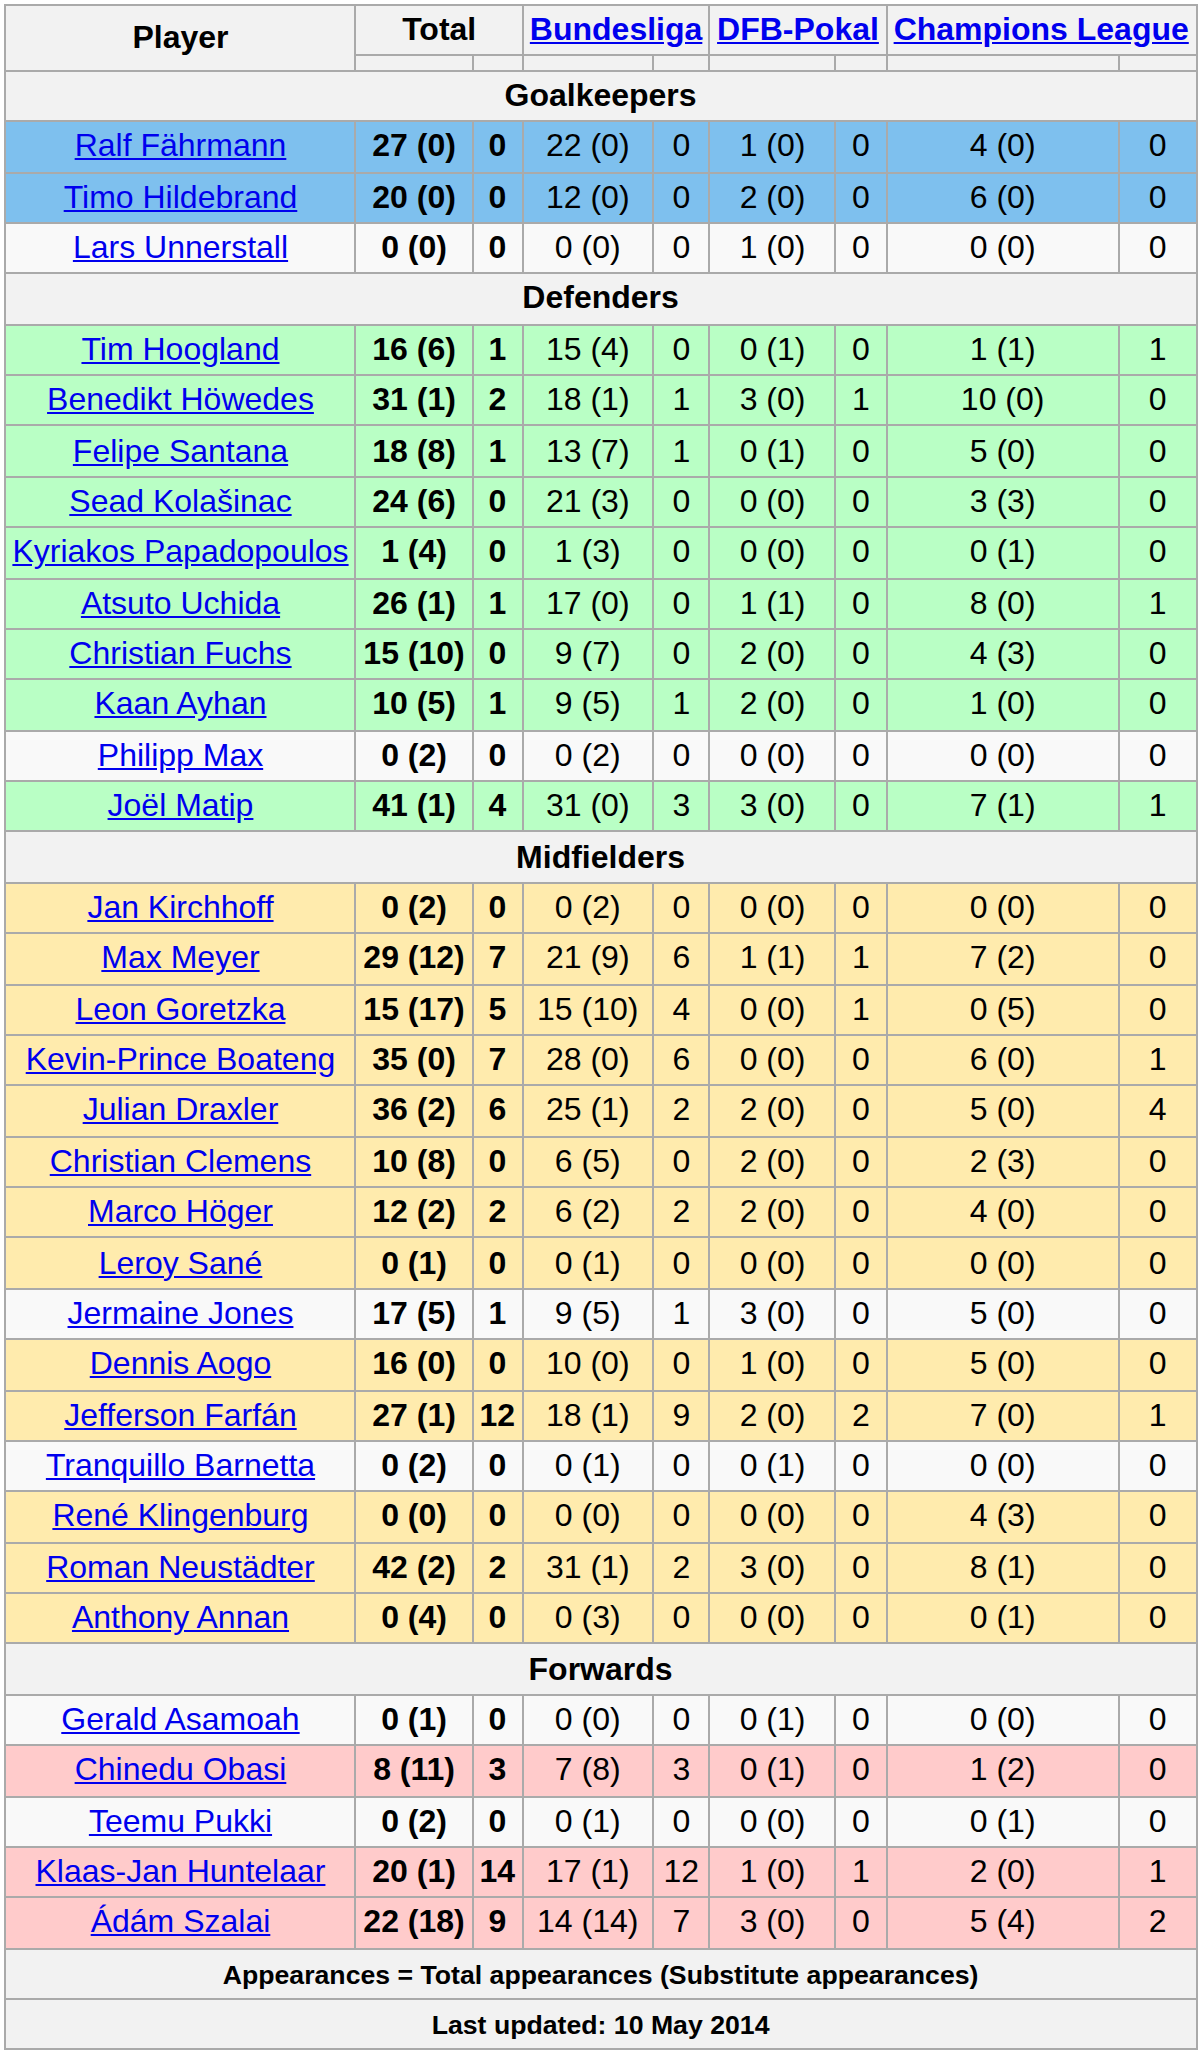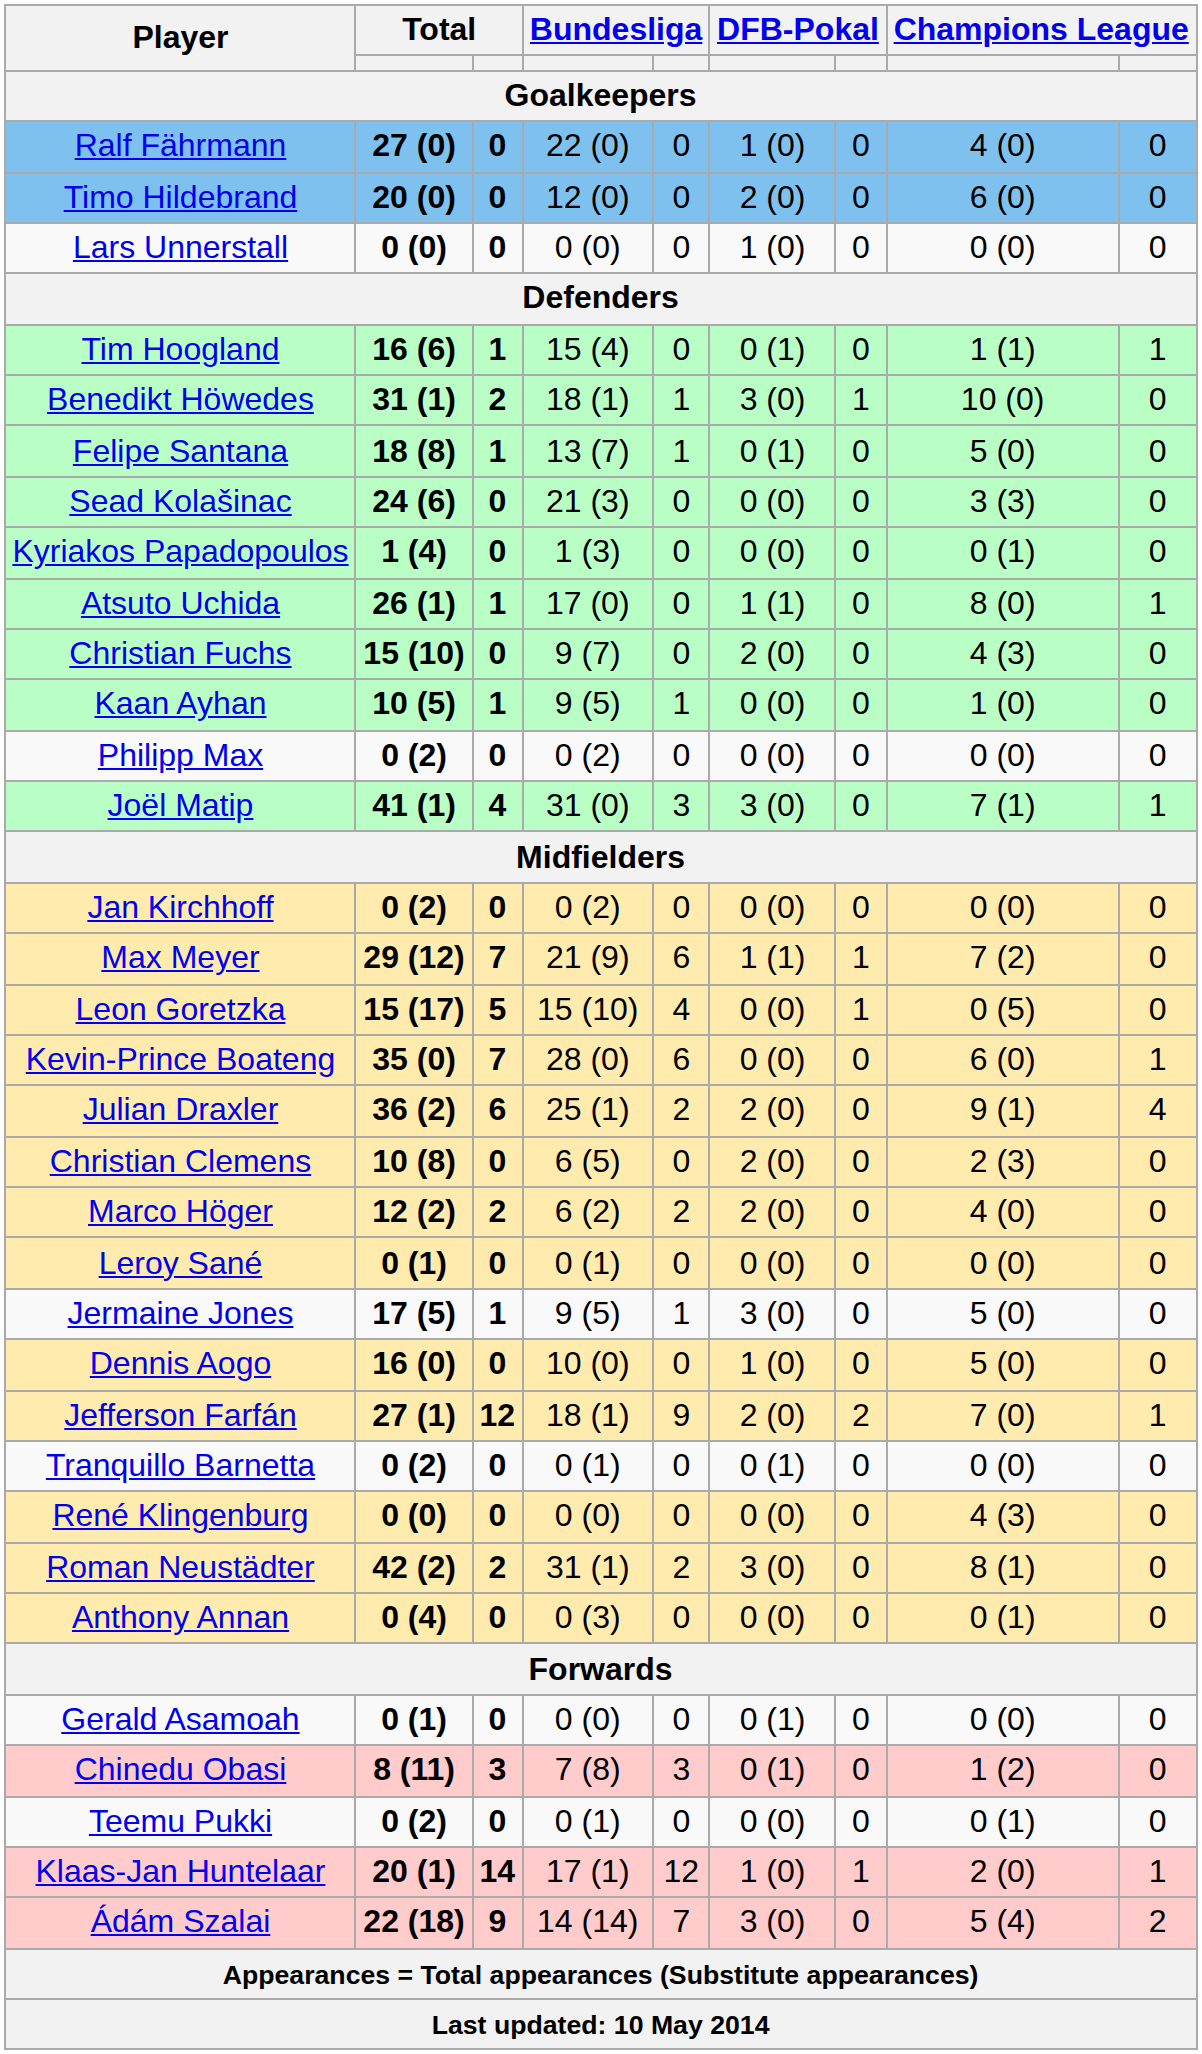 <table class="wikitable" style="text-align: center">
 <tr align="center" style="background:#9C9C9C">
 <th rowspan="2">Player</th>
 <th colspan="2">Total</th>
 <th colspan="2"><a href='#'>Bundesliga</a></th>
 <th colspan="2"><a href='#'>DFB-Pokal</a></th>
 <th colspan="2"><a href='#'>Champions League</a></th>
 </tr>
 <tr style="background:#DCDCDC">
 <th></th>
 <th></th>
 <th></th>
 <th></th>
 <th></th>
 <th></th>
 <th></th>
 <th></th>
 </tr>
 <tr align="center" style="background:#DCDCDC">
 <th colspan="16">Goalkeepers</th>
 </tr>
 <tr align="center" style="background:#7EC0EE">
 <td><a href='#'>Ralf Fährmann</a></td>
 <td><strong>27 (0)</strong> </td>
 <td><strong>0</strong> </td>
 <td>22 (0) </td>
 <td>0 </td>
 <td>1 (0) </td>
 <td>0 </td>
 <td>4 (0) </td>
 <td>0 </td>
 </tr>
 <tr>
 </tr>
 <tr align="center" style="background:#7EC0EE">
 <td><a href='#'>Timo Hildebrand</a></td>
 <td><strong>20 (0)</strong> </td>
 <td><strong>0</strong> </td>
 <td>12 (0) </td>
 <td>0 </td>
 <td>2 (0) </td>
 <td>0 </td>
 <td>6 (0) </td>
 <td>0 </td>
 </tr>
 <tr>
 </tr>
 <tr>
 <td><a href='#'>Lars Unnerstall</a></td>
 <td><strong>0 (0)</strong> </td>
 <td><strong>0</strong> </td>
 <td>0 (0) </td>
 <td>0 </td>
 <td>1 (0) </td>
 <td>0 </td>
 <td>0 (0) </td>
 <td>0 </td>
 </tr>
 <tr>
 </tr>
 <tr align="center" style="background:#7EC0EE">
 <th colspan="16">Defenders</th>
 </tr>
 <tr>
 </tr>
 <tr align="center" style="background:#B9FFC5">
 <td><a href='#'>Tim Hoogland</a></td>
 <td><strong>16 (6)</strong> </td>
 <td><strong>1</strong> </td>
 <td>15 (4) </td>
 <td>0 </td>
 <td>0 (1) </td>
 <td>0 </td>
 <td>1 (1) </td>
 <td>1 </td>
 </tr>
 <tr>
 </tr>
 <tr align="center" style="background:#B9FFC5">
 <td><a href='#'>Benedikt Höwedes</a></td>
 <td><strong>31 (1)</strong> </td>
 <td><strong>2</strong> </td>
 <td>18 (1) </td>
 <td>1 </td>
 <td>3 (0) </td>
 <td>1 </td>
 <td>10 (0) </td>
 <td>0 </td>
 </tr>
 <tr>
 </tr>
 <tr align="center" style="background:#B9FFC5">
 <td><a href='#'>Felipe Santana</a></td>
 <td><strong>18 (8)</strong> </td>
 <td><strong>1</strong> </td>
 <td>13 (7) </td>
 <td>1 </td>
 <td>0 (1) </td>
 <td>0 </td>
 <td>5 (0) </td>
 <td>0 </td>
 </tr>
 <tr>
 </tr>
 <tr align="center" style="background:#B9FFC5">
 <td><a href='#'>Sead Kolašinac</a></td>
 <td><strong>24 (6)</strong> </td>
 <td><strong>0</strong> </td>
 <td>21 (3) </td>
 <td>0 </td>
 <td>0 (0) </td>
 <td>0 </td>
 <td>3 (3) </td>
 <td>0 </td>
 </tr>
 <tr>
 </tr>
 <tr align="center" style="background:#B9FFC5">
 <td><a href='#'>Kyriakos Papadopoulos</a></td>
 <td><strong>1 (4)</strong> </td>
 <td><strong>0</strong> </td>
 <td>1 (3) </td>
 <td>0 </td>
 <td>0 (0) </td>
 <td>0 </td>
 <td>0 (1) </td>
 <td>0 </td>
 </tr>
 <tr>
 </tr>
 <tr align="center" style="background:#B9FFC5">
 <td><a href='#'>Atsuto Uchida</a></td>
 <td><strong>26 (1)</strong> </td>
 <td><strong>1</strong> </td>
 <td>17 (0) </td>
 <td>0 </td>
 <td>1 (1) </td>
 <td>0 </td>
 <td>8 (0) </td>
 <td>1 </td>
 </tr>
 <tr>
 </tr>
 <tr align="center" style="background:#B9FFC5">
 <td><a href='#'>Christian Fuchs</a></td>
 <td><strong>15 (10)</strong> </td>
 <td><strong>0</strong> </td>
 <td>9 (7) </td>
 <td>0 </td>
 <td>2 (0) </td>
 <td>0 </td>
 <td>4 (3) </td>
 <td>0 </td>
 </tr>
 <tr>
 </tr>
 <tr align="center" style="background:#B9FFC5">
 <td><a href='#'>Kaan Ayhan</a></td>
 <td><strong>10 (5)</strong> </td>
 <td><strong>1</strong> </td>
 <td>9 (5) </td>
 <td>1 </td>
-<td>2 (0) </td>
+<td>0 (0) </td>
 <td>0 </td>
 <td>1 (0) </td>
 <td>0 </td>
 </tr>
 <tr>
 </tr>
 <tr>
 <td><a href='#'>Philipp Max</a></td>
 <td><strong>0 (2)</strong> </td>
 <td><strong>0</strong> </td>
 <td>0 (2) </td>
 <td>0 </td>
 <td>0 (0) </td>
 <td>0 </td>
 <td>0 (0) </td>
 <td>0 </td>
 </tr>
 <tr>
 </tr>
 <tr align="center" style="background:#B9FFC5">
 <td><a href='#'>Joël Matip</a></td>
 <td><strong>41 (1)</strong> </td>
 <td><strong>4</strong> </td>
 <td>31 (0) </td>
 <td>3 </td>
 <td>3 (0) </td>
 <td>0 </td>
 <td>7 (1) </td>
 <td>1 </td>
 </tr>
 <tr>
 </tr>
 <tr align="center" style="background:#DCDCDC">
 <th colspan="16">Midfielders</th>
 </tr>
 <tr align="center" style="background:#FFEBAD">
 <td><a href='#'>Jan Kirchhoff</a></td>
 <td><strong>0 (2)</strong> </td>
 <td><strong>0</strong> </td>
 <td>0 (2) </td>
 <td>0 </td>
 <td>0 (0) </td>
 <td>0 </td>
 <td>0 (0) </td>
 <td>0 </td>
 </tr>
 <tr>
 </tr>
 <tr align="center" style="background:#FFEBAD">
 <td><a href='#'>Max Meyer</a></td>
 <td><strong>29 (12)</strong> </td>
 <td><strong>7</strong> </td>
 <td>21 (9) </td>
 <td>6 </td>
 <td>1 (1) </td>
 <td>1 </td>
 <td>7 (2) </td>
 <td>0 </td>
 </tr>
 <tr>
 </tr>
 <tr align="center" style="background:#FFEBAD">
 <td><a href='#'>Leon Goretzka</a></td>
 <td><strong>15 (17)</strong> </td>
 <td><strong>5</strong> </td>
 <td>15 (10) </td>
 <td>4 </td>
 <td>0 (0) </td>
 <td>1 </td>
 <td>0 (5) </td>
 <td>0 </td>
 </tr>
 <tr>
 </tr>
 <tr align="center" style="background:#FFEBAD">
 <td><a href='#'>Kevin-Prince Boateng</a></td>
 <td><strong>35 (0)</strong> </td>
 <td><strong>7</strong> </td>
 <td>28 (0) </td>
 <td>6 </td>
 <td>0 (0) </td>
 <td>0 </td>
 <td>6 (0) </td>
 <td>1 </td>
 </tr>
 <tr>
 </tr>
 <tr align="center" style="background:#FFEBAD">
 <td><a href='#'>Julian Draxler</a></td>
 <td><strong>36 (2)</strong> </td>
 <td><strong>6</strong> </td>
 <td>25 (1) </td>
 <td>2 </td>
 <td>2 (0) </td>
 <td>0 </td>
-<td>5 (0) </td>
+<td>9 (1) </td>
 <td>4 </td>
 </tr>
 <tr>
 </tr>
 <tr align="center" style="background:#FFEBAD">
 <td><a href='#'>Christian Clemens</a></td>
 <td><strong>10 (8)</strong> </td>
 <td><strong>0</strong> </td>
 <td>6 (5) </td>
 <td>0 </td>
 <td>2 (0) </td>
 <td>0 </td>
 <td>2 (3) </td>
 <td>0 </td>
 </tr>
 <tr>
 </tr>
 <tr align="center" style="background:#FFEBAD">
 <td><a href='#'>Marco Höger</a></td>
 <td><strong>12 (2)</strong> </td>
 <td><strong>2</strong> </td>
 <td>6 (2) </td>
 <td>2 </td>
 <td>2 (0) </td>
 <td>0 </td>
 <td>4 (0) </td>
 <td>0 </td>
 </tr>
 <tr>
 </tr>
 <tr align="center" style="background:#FFEBAD">
 <td><a href='#'>Leroy Sané</a></td>
 <td><strong>0 (1)</strong> </td>
 <td><strong>0</strong> </td>
 <td>0 (1) </td>
 <td>0 </td>
 <td>0 (0) </td>
 <td>0 </td>
 <td>0 (0) </td>
 <td>0 </td>
 </tr>
 <tr>
 </tr>
 <tr>
 <td><a href='#'>Jermaine Jones</a></td>
 <td><strong>17 (5)</strong> </td>
 <td><strong>1</strong> </td>
 <td>9 (5) </td>
 <td>1 </td>
 <td>3 (0) </td>
 <td>0 </td>
 <td>5 (0) </td>
 <td>0 </td>
 </tr>
 <tr>
 </tr>
 <tr align="center" style="background:#FFEBAD">
 <td><a href='#'>Dennis Aogo</a></td>
 <td><strong>16 (0)</strong> </td>
 <td><strong>0</strong> </td>
 <td>10 (0) </td>
 <td>0 </td>
 <td>1 (0) </td>
 <td>0 </td>
 <td>5 (0) </td>
 <td>0 </td>
 </tr>
 <tr>
 </tr>
 <tr align="center" style="background:#FFEBAD">
 <td><a href='#'>Jefferson Farfán</a></td>
 <td><strong>27 (1)</strong> </td>
 <td><strong>12</strong> </td>
 <td>18 (1) </td>
 <td>9 </td>
 <td>2 (0) </td>
 <td>2 </td>
 <td>7 (0) </td>
 <td>1 </td>
 </tr>
 <tr>
 </tr>
 <tr>
 <td><a href='#'>Tranquillo Barnetta</a></td>
 <td><strong>0 (2)</strong> </td>
 <td><strong>0</strong> </td>
 <td>0 (1) </td>
 <td>0 </td>
 <td>0 (1) </td>
 <td>0 </td>
 <td>0 (0) </td>
 <td>0 </td>
 </tr>
 <tr>
 </tr>
 <tr align="center" style="background:#FFEBAD">
 <td><a href='#'>René Klingenburg</a></td>
 <td><strong>0 (0)</strong> </td>
 <td><strong>0</strong> </td>
 <td>0 (0) </td>
 <td>0 </td>
 <td>0 (0) </td>
 <td>0 </td>
 <td>4 (3) </td>
 <td>0 </td>
 </tr>
 <tr>
 </tr>
 <tr align="center" style="background:#FFEBAD">
 <td><a href='#'>Roman Neustädter</a></td>
 <td><strong>42 (2)</strong> </td>
 <td><strong>2</strong> </td>
 <td>31 (1) </td>
 <td>2 </td>
 <td>3 (0) </td>
 <td>0 </td>
 <td>8 (1) </td>
 <td>0 </td>
 </tr>
 <tr>
 </tr>
 <tr align="center" style="background:#FFEBAD">
 <td><a href='#'>Anthony Annan</a></td>
 <td><strong>0 (4)</strong> </td>
 <td><strong>0</strong> </td>
 <td>0 (3) </td>
 <td>0 </td>
 <td>0 (0) </td>
 <td>0 </td>
 <td>0 (1) </td>
 <td>0 </td>
 </tr>
 <tr>
 </tr>
 <tr align="center" style="background:#DCDCDC">
 <th colspan="16">Forwards</th>
 </tr>
 <tr>
 <td><a href='#'>Gerald Asamoah</a></td>
 <td><strong>0 (1)</strong> </td>
 <td><strong>0</strong> </td>
 <td>0 (0) </td>
 <td>0 </td>
 <td>0 (1) </td>
 <td>0 </td>
 <td>0 (0) </td>
 <td>0 </td>
 </tr>
 <tr>
 </tr>
 <tr align="center" style="background:#FFCBCB">
 <td><a href='#'>Chinedu Obasi</a></td>
 <td><strong>8 (11)</strong> </td>
 <td><strong>3</strong> </td>
 <td>7 (8) </td>
 <td>3 </td>
 <td>0 (1) </td>
 <td>0 </td>
 <td>1 (2) </td>
 <td>0 </td>
 </tr>
 <tr>
 </tr>
 <tr>
 <td><a href='#'>Teemu Pukki</a></td>
 <td><strong>0 (2)</strong> </td>
 <td><strong>0</strong> </td>
 <td>0 (1) </td>
 <td>0 </td>
 <td>0 (0) </td>
 <td>0 </td>
 <td>0 (1) </td>
 <td>0 </td>
 </tr>
 <tr>
 </tr>
 <tr align="center" style="background:#FFCBCB">
 <td><a href='#'>Klaas-Jan Huntelaar</a></td>
 <td><strong>20 (1)</strong> </td>
 <td><strong>14</strong> </td>
 <td>17 (1) </td>
 <td>12 </td>
 <td>1 (0) </td>
 <td>1 </td>
 <td>2 (0) </td>
 <td>1 </td>
 </tr>
 <tr>
 </tr>
 <tr align="center" style="background:#FFCBCB">
 <td><a href='#'>Ádám Szalai</a></td>
 <td><strong>22 (18)</strong> </td>
 <td><strong>9</strong> </td>
 <td>14 (14) </td>
 <td>7 </td>
 <td>3 (0) </td>
 <td>0 </td>
 <td>5 (4) </td>
 <td>2 </td>
 </tr>
 <tr>
 </tr>
 <tr align="left" style="background:#DCDCDC">
 <th colspan="16"><small>Appearances = Total appearances (Substitute appearances)</small></th>
 </tr>
 <tr align="left" style="background:#DCDCDC">
 <th colspan="16"><small>Last updated: 10 May 2014</small></th>
 </tr>
 </table>
